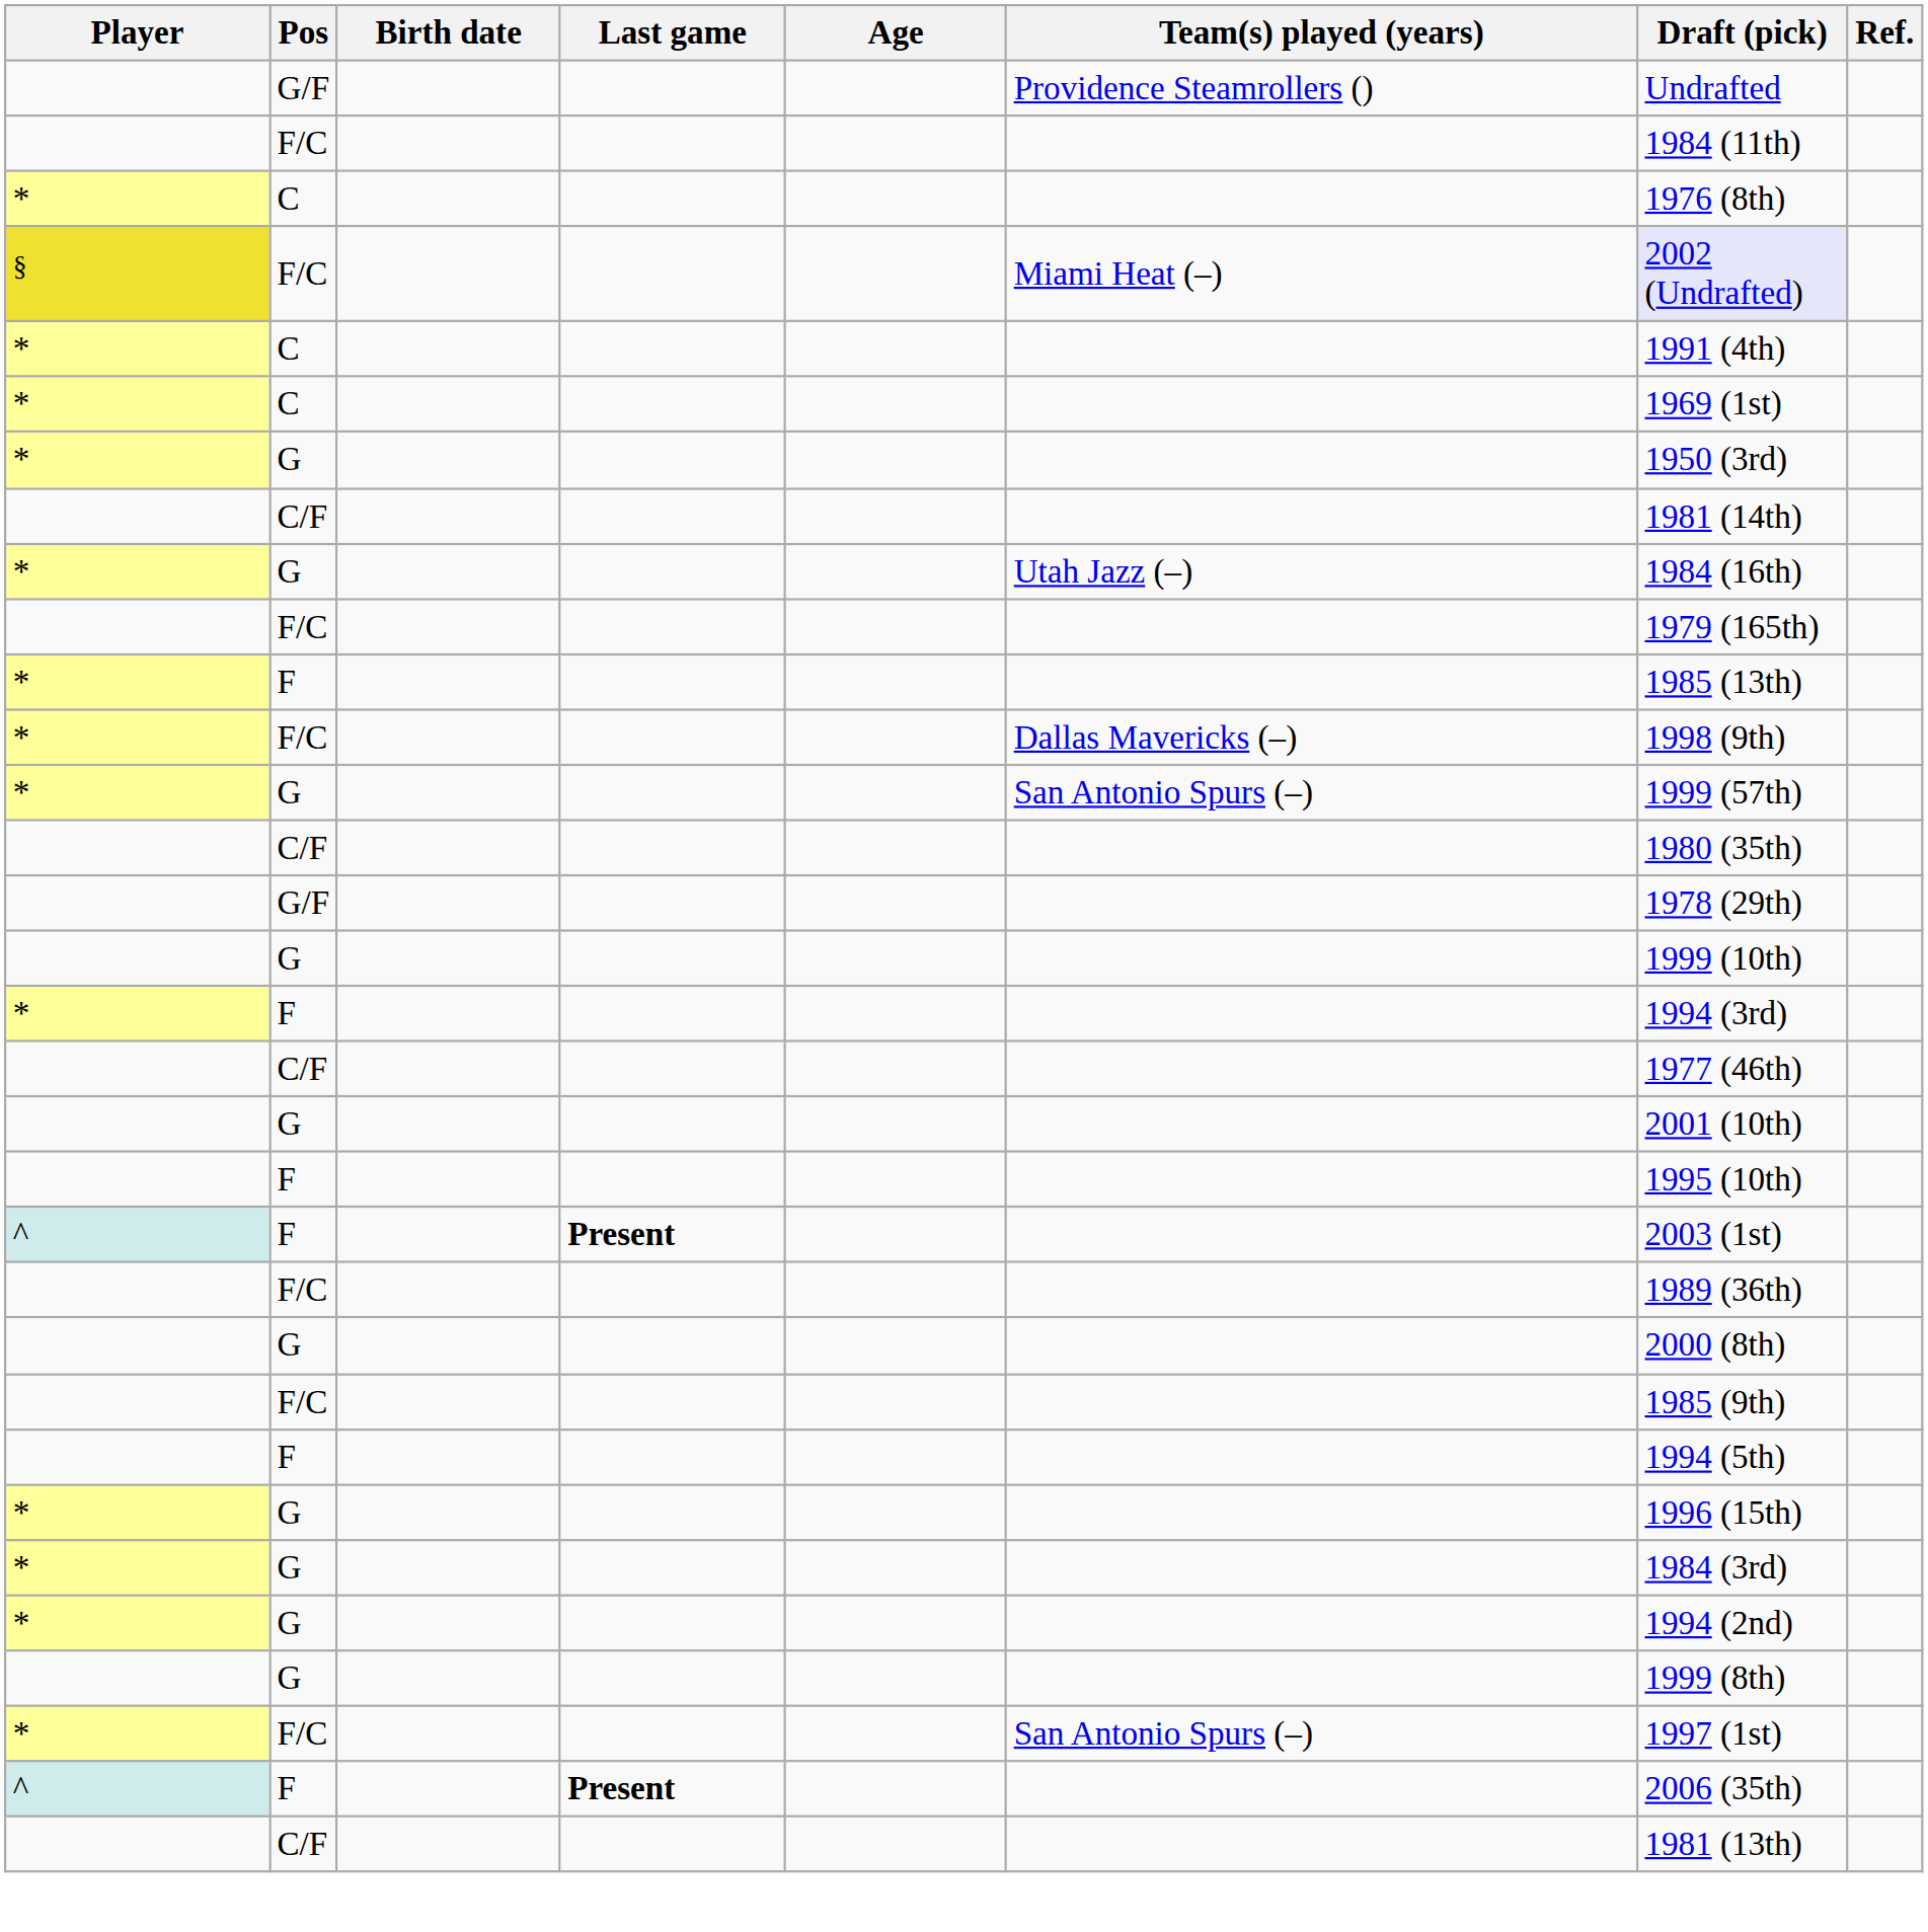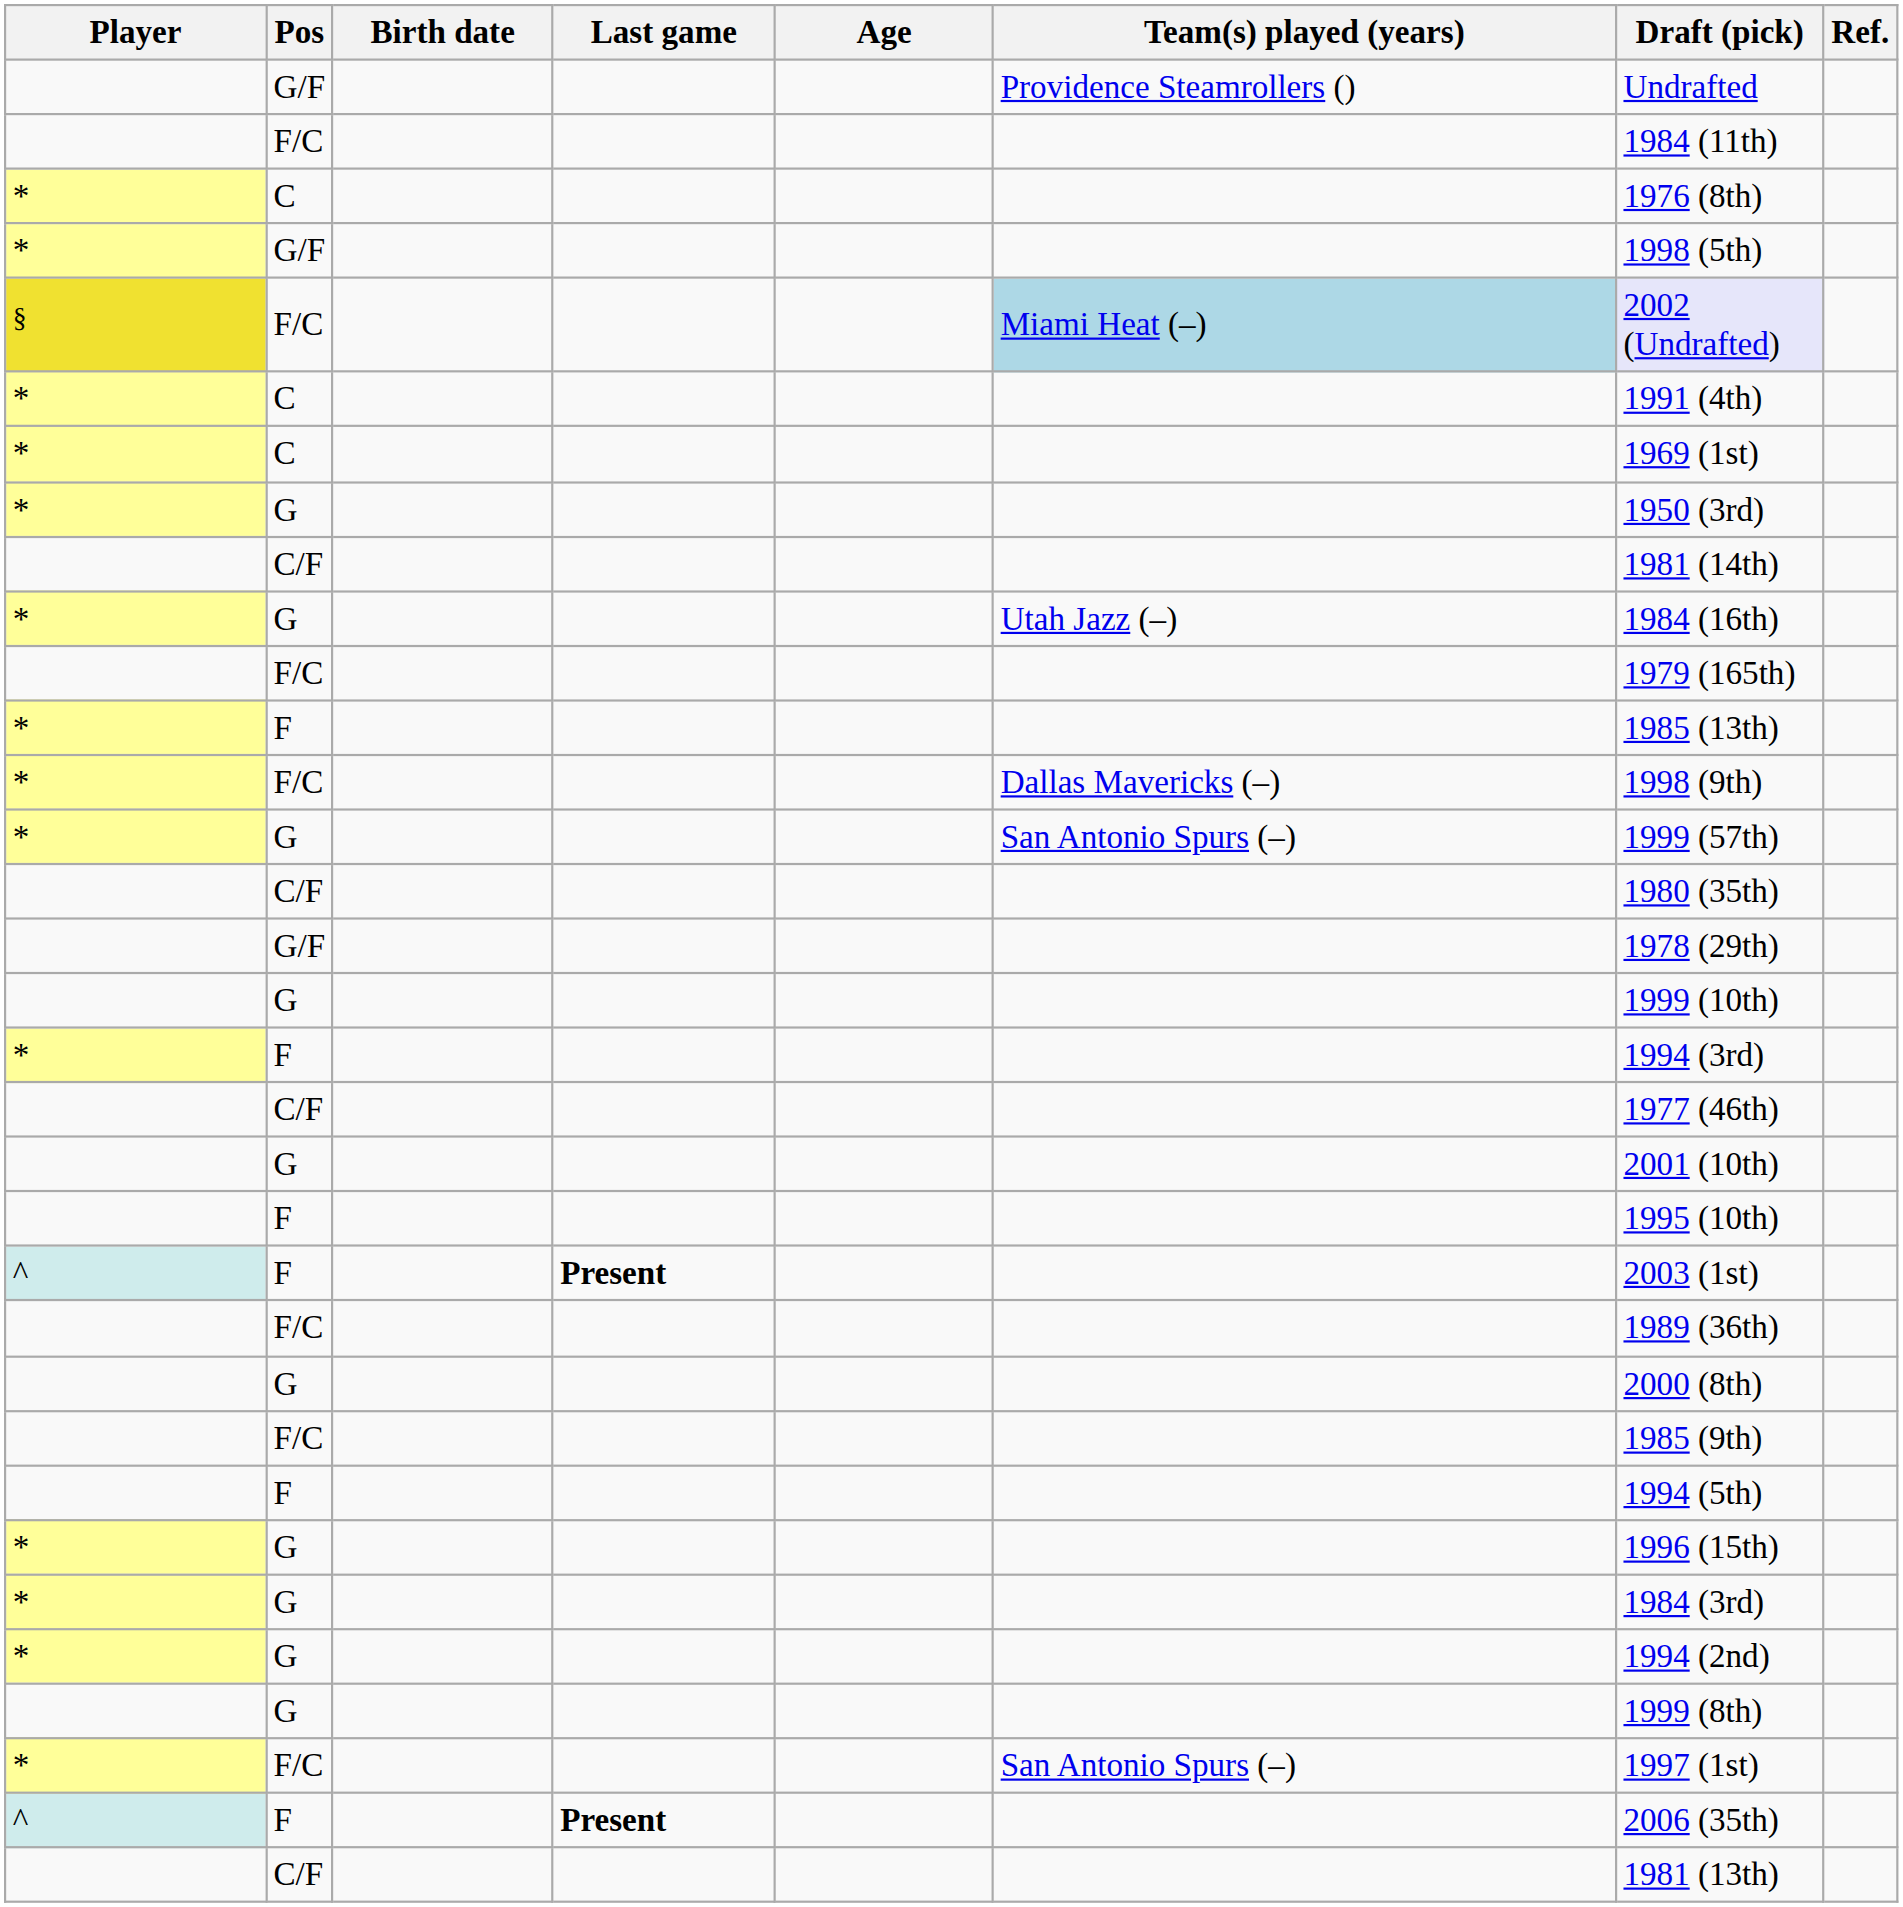 <table class="wikitable sortable" style="font-size:95%">
 <tr>
 <th width=120px>Player</th>
 <th width=20px>Pos</th>
 <th width=100px>Birth date</th>
 <th width=100px>Last game</th>
 <th width=100px>Age</th>
 <th class=unsortable width=300px>Team(s) played (years)</th>
 <th width=90px>Draft (pick)</th>
 <th class=unsortable>Ref.</th>
 </tr>
 <tr>
 <td></td>
 <td>G/F</td>
 <td></td>
 <td></td>
 <td></td>
 <td><a href='#'>Providence Steamrollers</a> ()</td>
 <td><a href='#'>Undrafted</a></td>
 <td align="center"></td>
 </tr>
 <tr>
 <td></td>
 <td>F/C</td>
 <td></td>
 <td></td>
 <td></td>
 <td></td>
 <td><a href='#'>1984</a> (11th)</td>
 <td align="center"></td>
 </tr>
 <tr>
 <td bgcolor="#FFFF99">*</td>
 <td>C</td>
 <td></td>
 <td></td>
 <td></td>
 <td></td>
 <td><a href='#'>1976</a> (8th)</td>
 <td align="center"></td>
 </tr>
 <tr>
+<td bgcolor="#FFFF99">*</td>
+<td>G/F</td>
+<td></td>
+<td></td>
+<td></td>
+<td></td>
+<td><a href='#'>1998</a> (5th)</td>
+<td align="center"></td>
+</tr>
+<tr>
 <td bgcolor="#F0E130"><sup>§</sup></td>
 <td>F/C</td>
 <td></td>
 <td></td>
 <td></td>
-<td><a href='#'>Miami Heat</a> (–)</td>
+<td style="background: lightblue;"><a href='#'>Miami Heat</a> (–)</td>
 <td style="background: lavender;"><a href='#'>2002</a> (<a href='#'>Undrafted</a>)</td>
 <td align="center"></td>
 </tr>
 <tr>
 <td bgcolor="#FFFF99">*</td>
 <td>C</td>
 <td></td>
 <td></td>
 <td></td>
 <td></td>
 <td><a href='#'>1991</a> (4th)</td>
 <td align="center"></td>
 </tr>
 <tr>
 <td bgcolor="#FFFF99">*</td>
 <td>C</td>
 <td></td>
 <td></td>
 <td></td>
 <td></td>
 <td><a href='#'>1969</a> (1st)</td>
 <td align="center"></td>
 </tr>
 <tr>
 <td bgcolor="#FFFF99">*</td>
 <td>G</td>
 <td></td>
 <td></td>
 <td></td>
 <td></td>
 <td><a href='#'>1950</a> (3rd)</td>
 <td align="center"></td>
 </tr>
 <tr>
 <td></td>
 <td>C/F</td>
 <td></td>
 <td></td>
 <td></td>
 <td></td>
 <td><a href='#'>1981</a> (14th)</td>
 <td align="center"></td>
 </tr>
 <tr>
 <td bgcolor="#FFFF99">*</td>
 <td>G</td>
 <td></td>
 <td></td>
 <td></td>
 <td><a href='#'>Utah Jazz</a> (–)</td>
 <td><a href='#'>1984</a> (16th)</td>
 <td align="center"></td>
 </tr>
 <tr>
 <td></td>
 <td>F/C</td>
 <td></td>
 <td></td>
 <td></td>
 <td></td>
 <td><a href='#'>1979</a> (165th)</td>
 <td align="center"></td>
 </tr>
 <tr>
 <td bgcolor="#FFFF99">*</td>
 <td>F</td>
 <td></td>
 <td></td>
 <td></td>
 <td></td>
 <td><a href='#'>1985</a> (13th)</td>
 <td align="center"></td>
 </tr>
 <tr>
 <td bgcolor="#FFFF99">*</td>
 <td>F/C</td>
 <td></td>
 <td></td>
 <td></td>
 <td><a href='#'>Dallas Mavericks</a> (–)</td>
 <td><a href='#'>1998</a> (9th)</td>
 <td align="center"></td>
 </tr>
 <tr>
 <td bgcolor="#FFFF99">*</td>
 <td>G</td>
 <td></td>
 <td></td>
 <td></td>
 <td><a href='#'>San Antonio Spurs</a> (–)</td>
 <td><a href='#'>1999</a> (57th)</td>
 <td align="center"></td>
 </tr>
 <tr>
 <td></td>
 <td>C/F</td>
 <td></td>
 <td></td>
 <td></td>
 <td></td>
 <td><a href='#'>1980</a> (35th)</td>
 <td align="center"></td>
 </tr>
 <tr>
 <td></td>
 <td>G/F</td>
 <td></td>
 <td></td>
 <td></td>
 <td></td>
 <td><a href='#'>1978</a> (29th)</td>
 <td align="center"></td>
 </tr>
 <tr>
 <td></td>
 <td>G</td>
 <td></td>
 <td></td>
 <td></td>
 <td></td>
 <td><a href='#'>1999</a> (10th)</td>
 <td align="center"></td>
 </tr>
 <tr>
 <td bgcolor="#FFFF99">*</td>
 <td>F</td>
 <td></td>
 <td></td>
 <td></td>
 <td></td>
 <td><a href='#'>1994</a> (3rd)</td>
 <td align="center"></td>
 </tr>
 <tr>
 <td></td>
 <td>C/F</td>
 <td></td>
 <td></td>
 <td></td>
 <td></td>
 <td><a href='#'>1977</a> (46th)</td>
 <td align="center"></td>
 </tr>
 <tr>
 <td></td>
 <td>G</td>
 <td></td>
 <td></td>
 <td></td>
 <td></td>
 <td><a href='#'>2001</a> (10th)</td>
 <td align="center"></td>
 </tr>
 <tr>
 <td></td>
 <td>F</td>
 <td></td>
 <td></td>
 <td></td>
 <td></td>
 <td><a href='#'>1995</a> (10th)</td>
 <td align="center"></td>
 </tr>
 <tr>
 <td bgcolor="#CFECEC">^</td>
 <td>F</td>
 <td></td>
 <td><strong>Present</strong></td>
 <td></td>
 <td></td>
 <td><a href='#'>2003</a> (1st)</td>
 <td align="center"></td>
 </tr>
 <tr>
 <td></td>
 <td>F/C</td>
 <td></td>
 <td></td>
 <td></td>
 <td></td>
 <td><a href='#'>1989</a> (36th)</td>
 <td align="center"></td>
 </tr>
 <tr>
 <td></td>
 <td>G</td>
 <td></td>
 <td></td>
 <td></td>
 <td></td>
 <td><a href='#'>2000</a> (8th)</td>
 <td align="center"></td>
 </tr>
 <tr>
 <td></td>
 <td>F/C</td>
 <td></td>
 <td></td>
 <td></td>
 <td></td>
 <td><a href='#'>1985</a> (9th)</td>
 <td align="center"></td>
 </tr>
 <tr>
 <td></td>
 <td>F</td>
 <td></td>
 <td></td>
 <td></td>
 <td></td>
 <td><a href='#'>1994</a> (5th)</td>
 <td align="center"></td>
 </tr>
 <tr>
 <td bgcolor="#FFFF99">*</td>
 <td>G</td>
 <td></td>
 <td></td>
 <td></td>
 <td></td>
 <td><a href='#'>1996</a> (15th)</td>
 <td align="center"></td>
 </tr>
 <tr>
 <td bgcolor="#FFFF99">*</td>
 <td>G</td>
 <td></td>
 <td></td>
 <td></td>
 <td></td>
 <td><a href='#'>1984</a> (3rd)</td>
 <td align="center"></td>
 </tr>
 <tr>
 <td bgcolor="#FFFF99">*</td>
 <td>G</td>
 <td></td>
 <td></td>
 <td></td>
 <td></td>
 <td><a href='#'>1994</a> (2nd)</td>
 <td align="center"></td>
 </tr>
 <tr>
 <td></td>
 <td>G</td>
 <td></td>
 <td></td>
 <td></td>
 <td></td>
 <td><a href='#'>1999</a> (8th)</td>
 <td align="center"></td>
 </tr>
 <tr>
 <td bgcolor="#FFFF99">*</td>
 <td>F/C</td>
 <td></td>
 <td></td>
 <td></td>
 <td><a href='#'>San Antonio Spurs</a> (–)</td>
 <td><a href='#'>1997</a> (1st)</td>
 <td align="center"></td>
 </tr>
 <tr>
 <td bgcolor="#CFECEC">^</td>
 <td>F</td>
 <td></td>
 <td><strong>Present</strong></td>
 <td></td>
 <td></td>
 <td><a href='#'>2006</a> (35th)</td>
 <td align="center"><br></td>
 </tr>
 <tr>
 <td></td>
 <td>C/F</td>
 <td></td>
 <td></td>
 <td></td>
 <td></td>
 <td><a href='#'>1981</a> (13th)</td>
 <td align="center"></td>
 </tr>
 </table>
